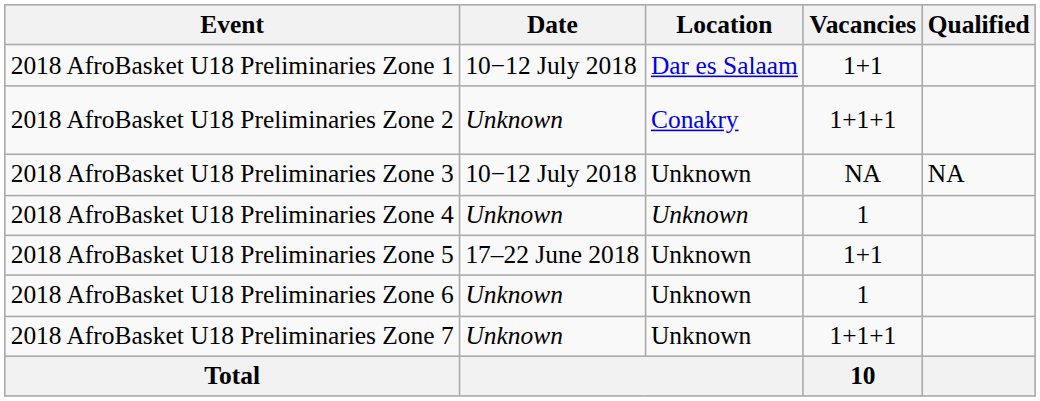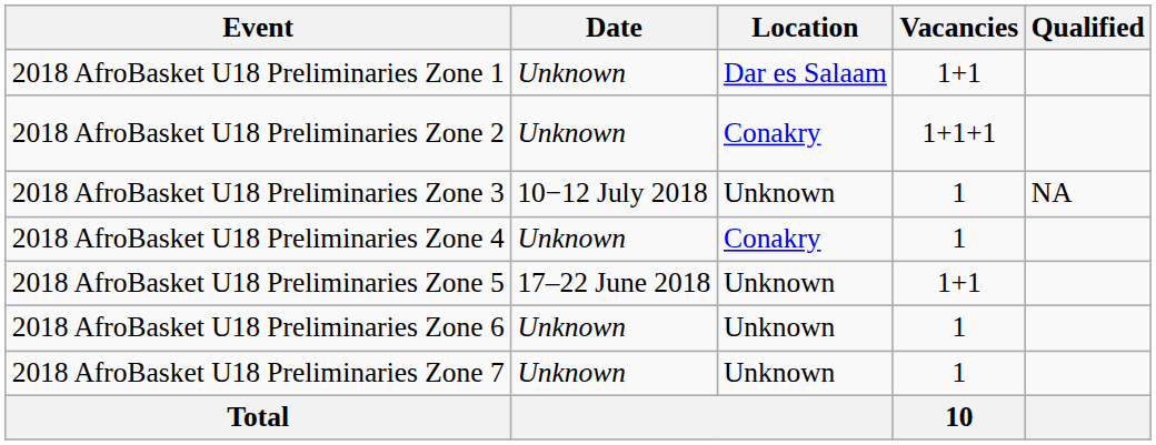 <table class="wikitable">
 <tr>
 <th>Event</th>
 <th>Date</th>
 <th>Location</th>
 <th>Vacancies</th>
 <th>Qualified</th>
 </tr>
 <tr>
 <td>2018 AfroBasket U18 Preliminaries Zone 1</td>
-<td>10−12 July 2018</td>
+<td><em>Unknown</em></td>
 <td> <a href='#'>Dar es Salaam</a></td>
 <td align=center>1+1</td>
 <td><br></td>
 </tr>
 <tr>
 <td>2018 AfroBasket U18 Preliminaries Zone 2</td>
 <td><em>Unknown</em></td>
 <td> <a href='#'>Conakry</a></td>
 <td align=center>1+1+1</td>
 <td><br><br></td>
 </tr>
 <tr>
 <td>2018 AfroBasket U18 Preliminaries Zone 3</td>
 <td>10−12 July 2018</td>
 <td> Unknown</td>
-<td align=center>NA</td>
+<td align=center>1</td>
 <td>NA</td>
 </tr>
 <tr>
 <td>2018 AfroBasket U18 Preliminaries Zone 4</td>
 <td><em>Unknown</em></td>
-<td><em>Unknown</em></td>
+<td> <a href='#'>Conakry</a></td>
 <td align=center>1</td>
 <td></td>
 </tr>
 <tr>
 <td>2018 AfroBasket U18 Preliminaries Zone 5</td>
 <td>17–22 June 2018</td>
 <td> Unknown</td>
 <td align=center>1+1</td>
 <td><br></td>
 </tr>
 <tr>
 <td>2018 AfroBasket U18 Preliminaries Zone 6</td>
 <td><em>Unknown</em></td>
 <td> Unknown</td>
 <td align=center>1</td>
 <td></td>
 </tr>
 <tr>
 <td>2018 AfroBasket U18 Preliminaries Zone 7</td>
 <td><em>Unknown</em></td>
 <td> Unknown</td>
-<td align=center>1+1+1</td>
+<td align=center>1</td>
 <td></td>
 </tr>
 <tr>
 <th>Total</th>
 <th colspan="2"></th>
 <th>10</th>
 <th></th>
 </tr>
 </table>
